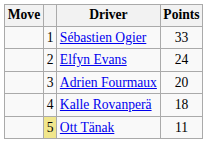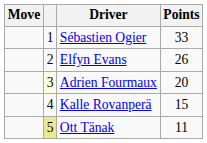 <table class="wikitable" style="font-size:85%;">
 <tr>
 <th>Move</th>
 <th></th>
 <th>Driver</th>
 <th>Points</th>
 </tr>
 <tr>
 <td align="center"></td>
 <td align="center">1</td>
 <td><a href='#'>Sébastien Ogier</a></td>
 <td align="center">33</td>
 </tr>
 <tr>
 <td align="center"></td>
 <td align="center">2</td>
 <td><a href='#'>Elfyn Evans</a></td>
-<td align="center">24</td>
+<td align="center">26</td>
 </tr>
 <tr>
 <td align="center"></td>
-<td align="center">3</td>
+<td align="center" style="background: lightyellow;">3</td>
 <td><a href='#'>Adrien Fourmaux</a></td>
 <td align="center">20</td>
 </tr>
 <tr>
 <td align="center"></td>
 <td align="center">4</td>
 <td><a href='#'>Kalle Rovanperä</a></td>
-<td align="center">18</td>
+<td align="center">15</td>
 </tr>
 <tr>
 <td align="center"></td>
 <td align="center" style="background: khaki;">5</td>
 <td><a href='#'>Ott Tänak</a></td>
 <td align="center">11</td>
 </tr>
 </table>
